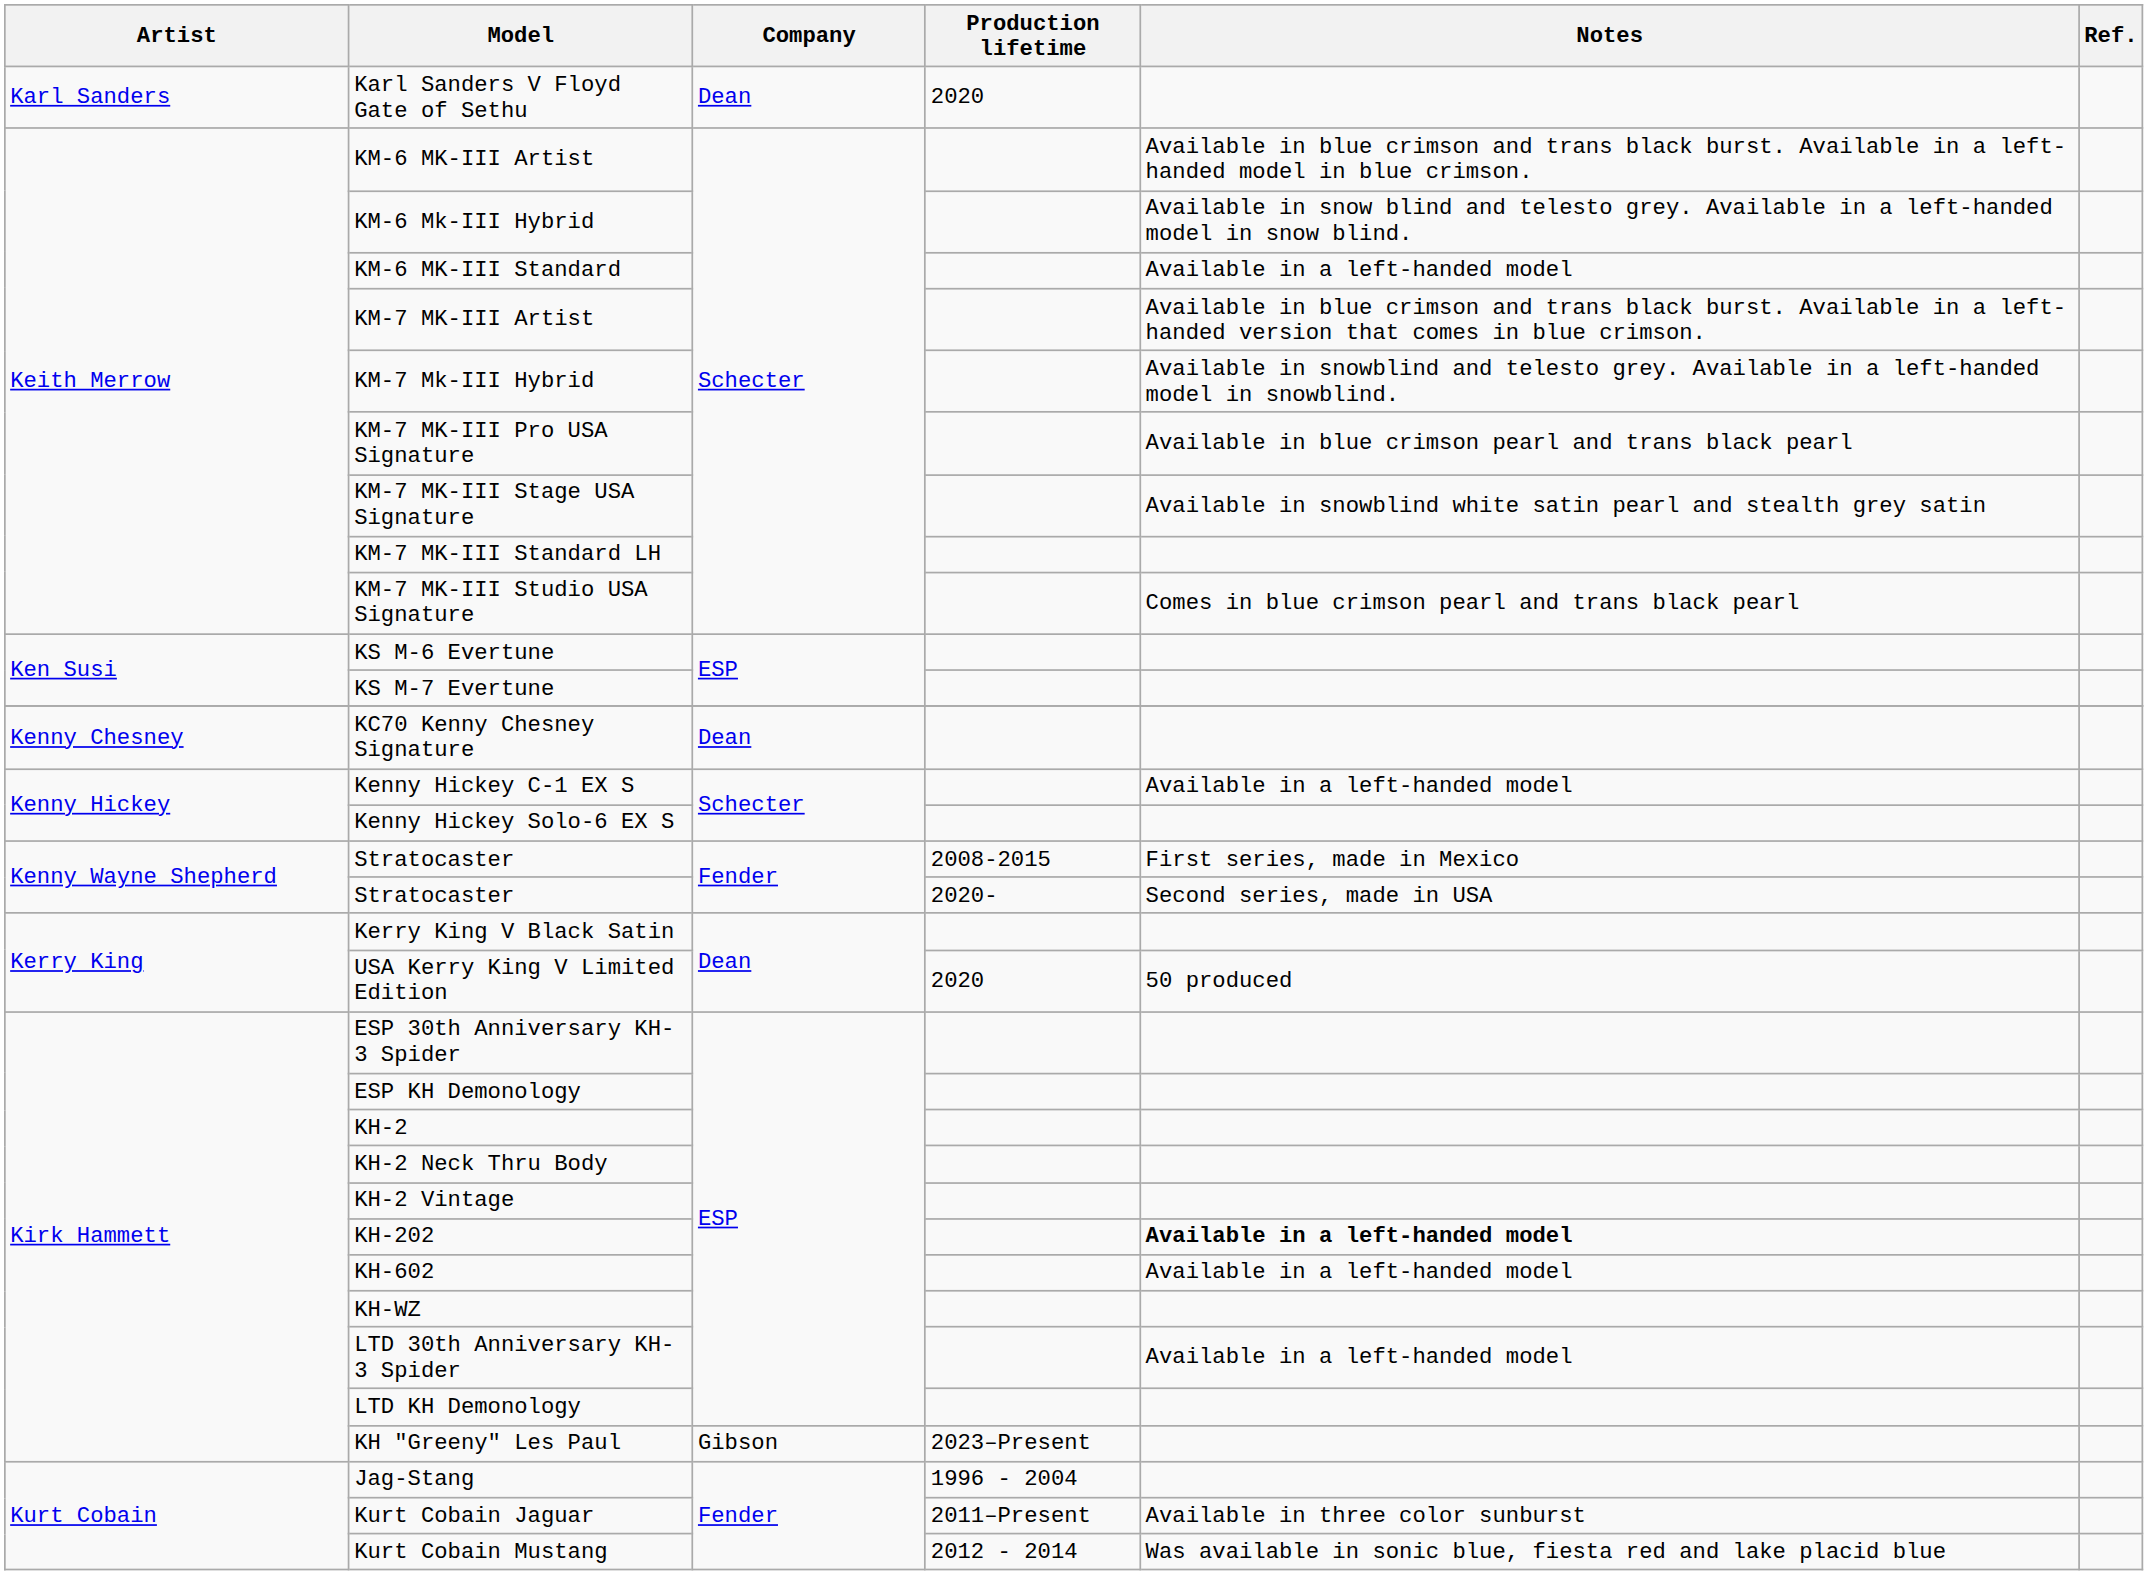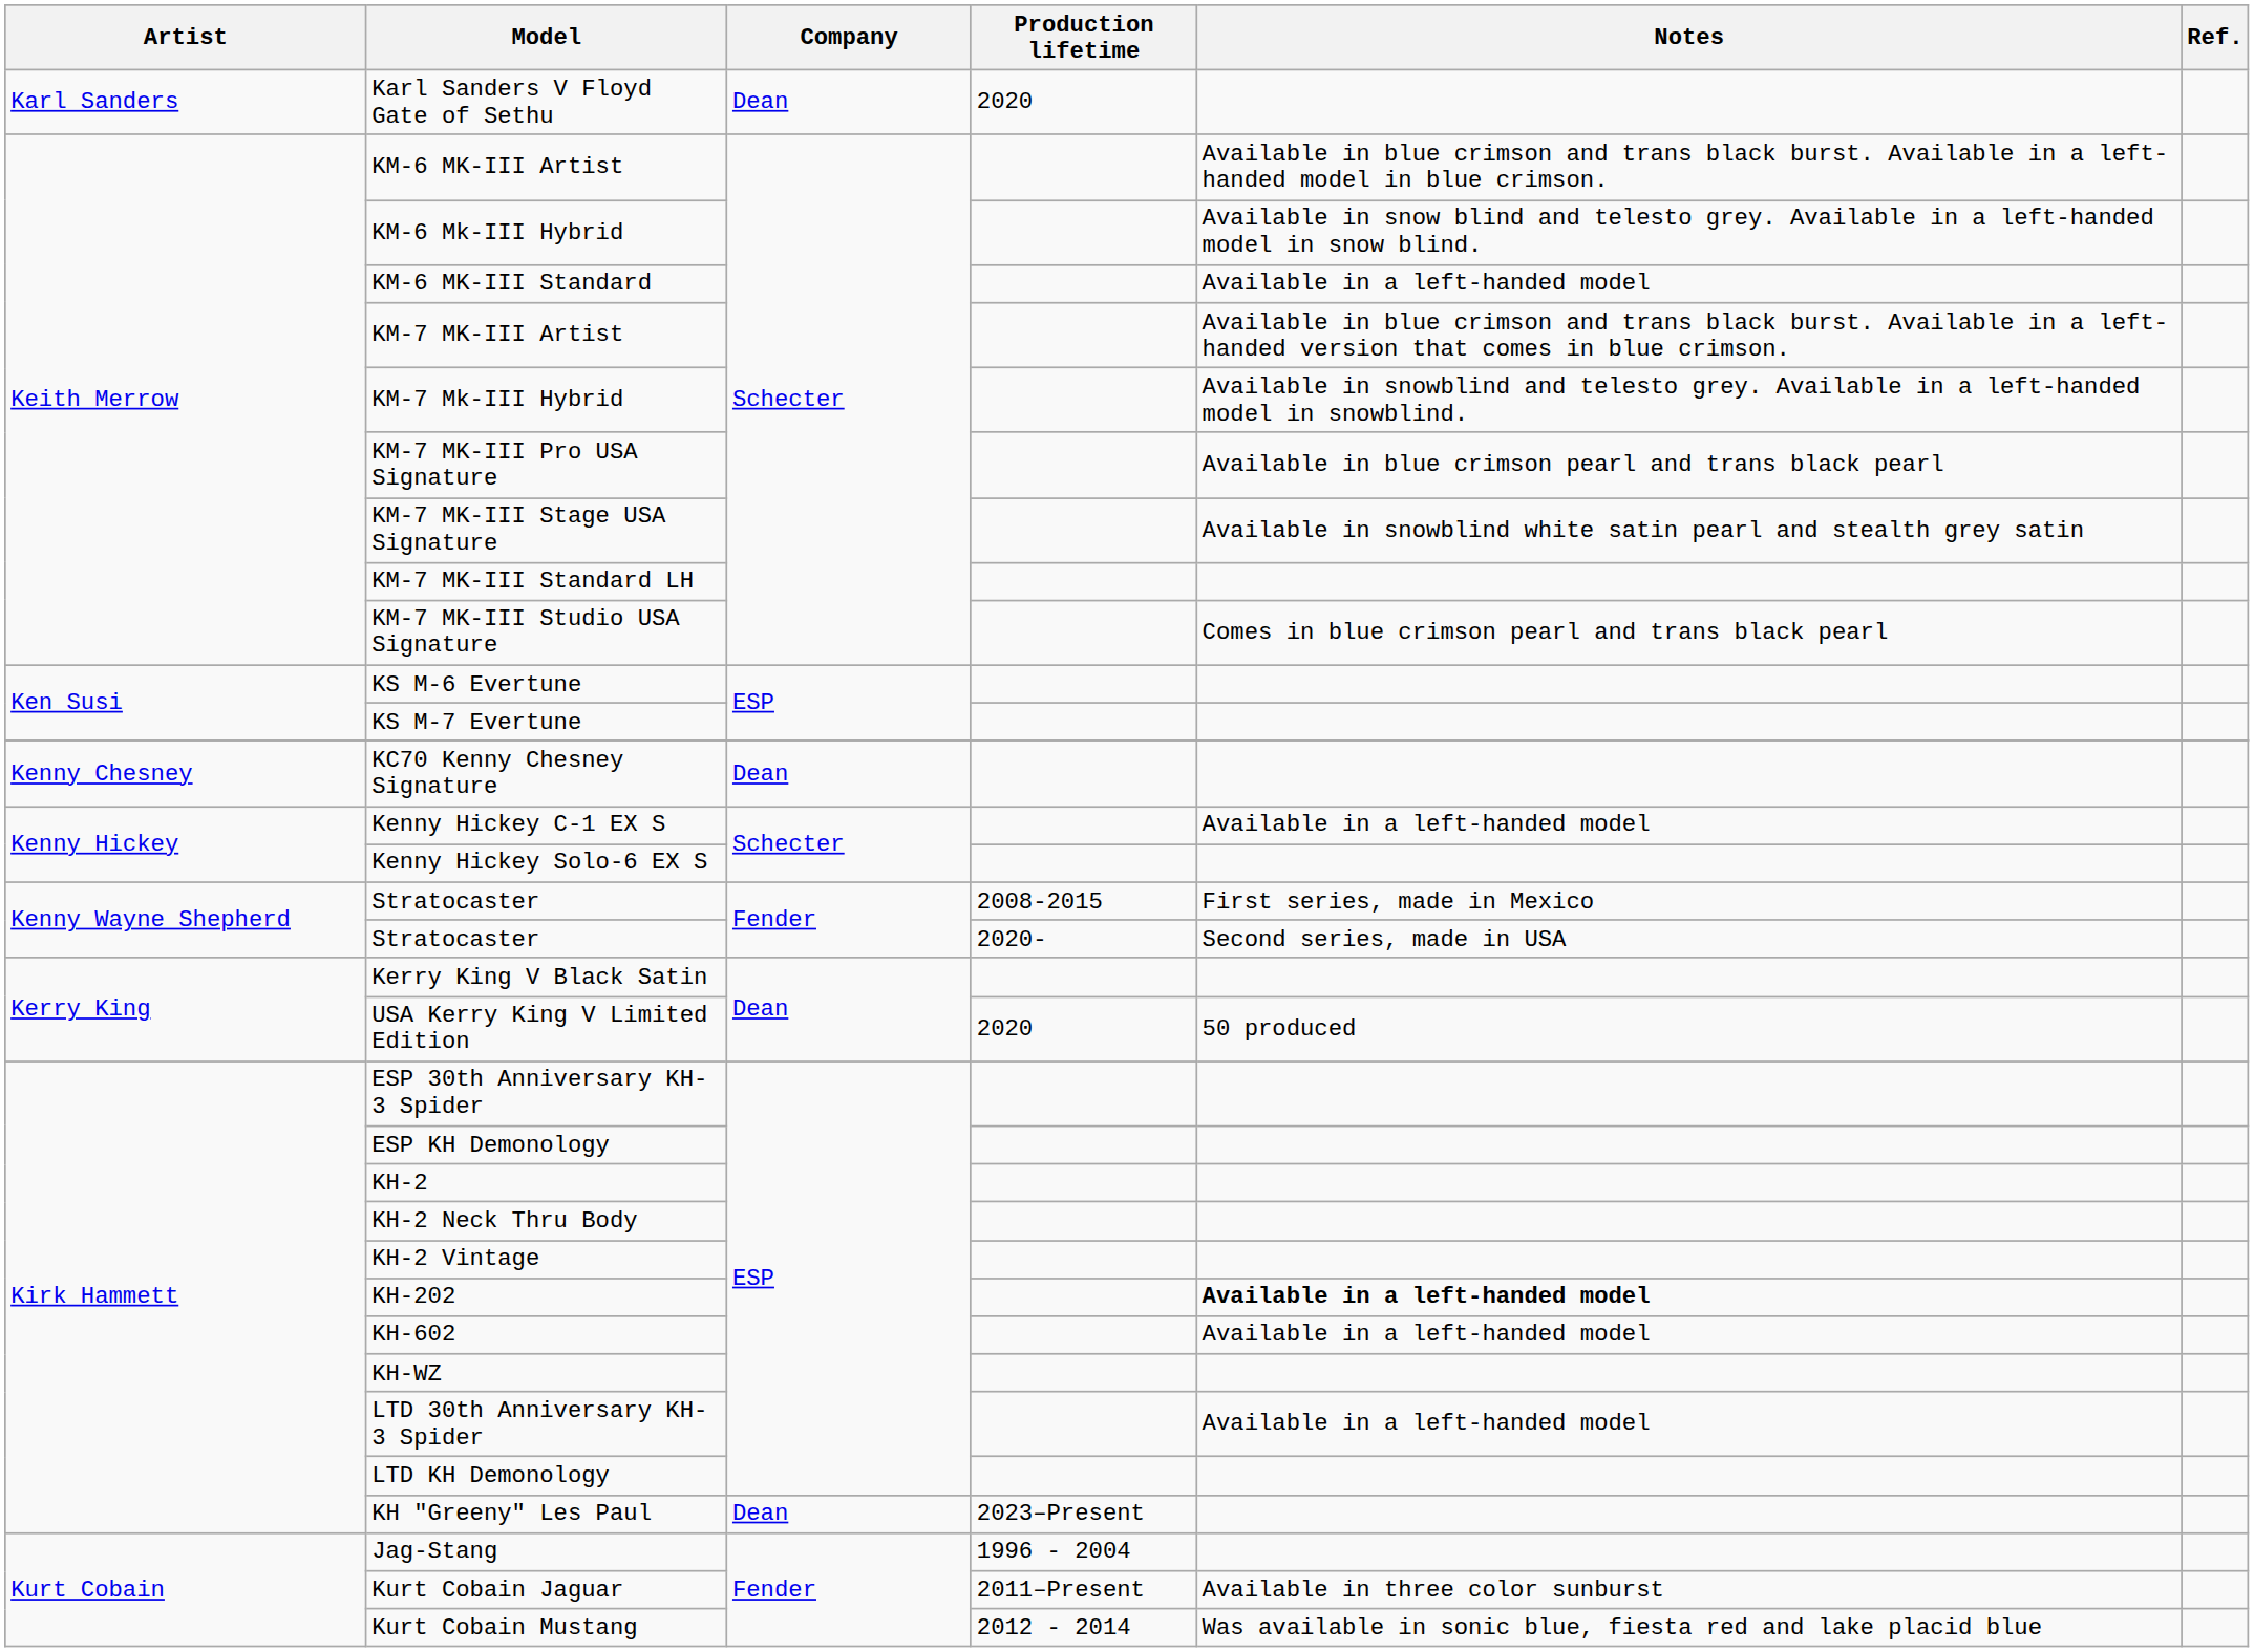 <table class="wikitable sortable plainrowheaders" style="width:99%;">
 <tr>
 <th scope="col" style="width:15em;">Artist</th>
 <th scope="col">Model</th>
 <th scope="col" style="width:10em;">Company</th>
 <th scope="col">Production lifetime</th>
 <th scope="col" class="unsortable">Notes</th>
 <th scope="col">Ref.</th>
 </tr>
 <tr>
 <td><a href='#'>Karl Sanders</a></td>
 <td>Karl Sanders V Floyd Gate of Sethu</td>
 <td><a href='#'>Dean</a></td>
 <td>2020</td>
 <td></td>
 <td></td>
 </tr>
 <tr>
 <td rowspan=9><a href='#'>Keith Merrow</a></td>
 <td>KM-6 MK-III Artist</td>
 <td rowspan=9><a href='#'>Schecter</a></td>
 <td></td>
 <td>Available in blue crimson and trans black burst. Available in a left-handed model in blue crimson.</td>
 <td></td>
 </tr>
 <tr>
 <td>KM-6 Mk-III Hybrid</td>
 <td></td>
 <td>Available in snow blind and telesto grey.  Available in a left-handed model in snow blind.</td>
 <td></td>
 </tr>
 <tr>
 <td>KM-6 MK-III Standard</td>
 <td></td>
 <td>Available in a left-handed model</td>
 <td></td>
 </tr>
 <tr>
 <td>KM-7 MK-III Artist</td>
 <td></td>
 <td>Available in blue crimson and trans black burst.  Available in a left-handed version that comes in blue crimson.</td>
 <td></td>
 </tr>
 <tr>
 <td>KM-7 Mk-III Hybrid</td>
 <td></td>
 <td>Available in snowblind and telesto grey.  Available in a left-handed model in snowblind.</td>
 <td></td>
 </tr>
 <tr>
 <td>KM-7 MK-III Pro USA Signature</td>
 <td></td>
 <td>Available in blue crimson pearl and trans black pearl</td>
 <td></td>
 </tr>
 <tr>
 <td>KM-7 MK-III Stage USA Signature</td>
 <td></td>
 <td>Available in snowblind white satin pearl and stealth grey satin</td>
 <td></td>
 </tr>
 <tr>
 <td>KM-7 MK-III Standard LH</td>
 <td></td>
 <td></td>
 <td></td>
 </tr>
 <tr>
 <td>KM-7 MK-III Studio USA Signature</td>
 <td></td>
 <td>Comes in blue crimson pearl and trans black pearl</td>
 <td></td>
 </tr>
 <tr>
 <td rowspan=2><a href='#'>Ken Susi</a></td>
 <td>KS M-6 Evertune</td>
 <td rowspan=2><a href='#'>ESP</a></td>
 <td></td>
 <td></td>
 <td></td>
 </tr>
 <tr>
 <td>KS M-7 Evertune</td>
 <td></td>
 <td></td>
 <td></td>
 </tr>
 <tr>
 </tr>
 <tr>
 <td><a href='#'>Kenny Chesney</a></td>
 <td>KC70 Kenny Chesney Signature</td>
 <td><a href='#'>Dean</a></td>
 <td></td>
 <td></td>
 <td></td>
 </tr>
 <tr>
 <td rowspan=2><a href='#'>Kenny Hickey</a></td>
 <td>Kenny Hickey C-1 EX S</td>
 <td rowspan=2><a href='#'>Schecter</a></td>
 <td></td>
 <td>Available in a left-handed model</td>
 <td></td>
 </tr>
 <tr>
 <td>Kenny Hickey Solo-6 EX S</td>
 <td></td>
 <td></td>
 <td></td>
 </tr>
 <tr>
 <td rowspan=2><a href='#'>Kenny Wayne Shepherd</a></td>
 <td>Stratocaster</td>
 <td rowspan=2><a href='#'>Fender</a></td>
 <td>2008-2015</td>
 <td>First series, made in Mexico</td>
 <td></td>
 </tr>
 <tr>
 <td>Stratocaster</td>
 <td>2020-</td>
 <td>Second series, made in USA</td>
 <td></td>
 </tr>
 <tr>
 <td rowspan=2><a href='#'>Kerry King</a></td>
 <td>Kerry King V Black Satin</td>
 <td rowspan=2><a href='#'>Dean</a></td>
 <td></td>
 <td></td>
 <td></td>
 </tr>
 <tr>
 <td>USA Kerry King V Limited Edition</td>
 <td>2020</td>
 <td>50 produced</td>
 <td></td>
 </tr>
 <tr>
 <td rowspan="11"><a href='#'>Kirk Hammett</a></td>
 <td>ESP 30th Anniversary KH-3 Spider</td>
 <td rowspan=10><a href='#'>ESP</a></td>
 <td></td>
 <td></td>
 <td></td>
 </tr>
 <tr>
 <td>ESP KH Demonology</td>
 <td></td>
 <td></td>
 <td></td>
 </tr>
 <tr>
 <td>KH-2</td>
 <td></td>
 <td></td>
 <td></td>
 </tr>
 <tr>
 <td>KH-2 Neck Thru Body</td>
 <td></td>
 <td></td>
 <td></td>
 </tr>
 <tr>
 <td>KH-2 Vintage</td>
 <td></td>
 <td></td>
 <td></td>
 </tr>
 <tr>
 <td>KH-202</td>
 <td></td>
 <td><strong>Available in a left-handed model</strong></td>
 <td></td>
 </tr>
 <tr>
 <td>KH-602</td>
 <td></td>
 <td>Available in a left-handed model</td>
 <td></td>
 </tr>
 <tr>
 <td>KH-WZ</td>
 <td></td>
 <td></td>
 <td></td>
 </tr>
 <tr>
 <td>LTD 30th Anniversary KH-3 Spider</td>
 <td></td>
 <td>Available in a left-handed model</td>
 <td></td>
 </tr>
 <tr>
 <td>LTD KH Demonology</td>
 <td></td>
 <td></td>
 <td></td>
 </tr>
 <tr>
 <td>KH "Greeny" Les Paul</td>
-<td>Gibson</td>
+<td><a href='#'>Dean</a></td>
 <td>2023–Present</td>
 <td></td>
 <td></td>
 </tr>
 <tr>
 <td rowspan="3"><a href='#'>Kurt Cobain</a></td>
 <td>Jag-Stang</td>
 <td rowspan="3"><a href='#'>Fender</a></td>
 <td>1996 - 2004</td>
 <td></td>
 <td></td>
 </tr>
 <tr>
 <td>Kurt Cobain Jaguar</td>
 <td>2011–Present</td>
 <td>Available in three color sunburst</td>
 <td></td>
 </tr>
 <tr>
 <td>Kurt Cobain Mustang</td>
 <td>2012 - 2014</td>
 <td>Was available in sonic blue, fiesta red and lake placid blue</td>
 <td></td>
 </tr>
 </table>
